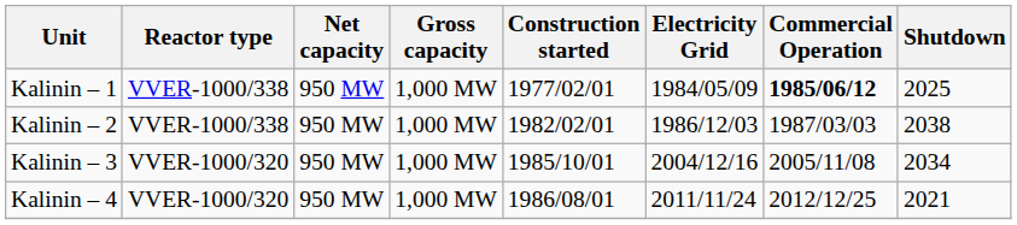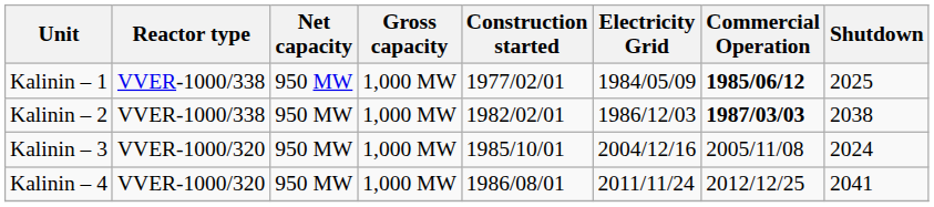 <table class="wikitable">
 <tr>
 <th>Unit</th>
 <th>Reactor type</th>
 <th>Net<br>capacity</th>
 <th>Gross<br>capacity</th>
 <th>Construction<br>started</th>
 <th>Electricity<br>Grid</th>
 <th>Commercial<br>Operation</th>
 <th>Shutdown</th>
 </tr>
 <tr>
 <td>Kalinin – 1</td>
 <td><a href='#'>VVER</a>-1000/338</td>
 <td align="center">950 <a href='#'>MW</a></td>
 <td align="center">1,000 MW</td>
 <td align="left">1977/02/01</td>
 <td align="left">1984/05/09</td>
 <td align="left"><strong>1985/06/12</strong></td>
 <td align="left">2025</td>
 </tr>
 <tr>
 <td>Kalinin – 2</td>
 <td>VVER-1000/338</td>
 <td align="center">950 MW</td>
 <td align="center">1,000 MW</td>
 <td align="left">1982/02/01</td>
 <td align="left">1986/12/03</td>
-<td align="left">1987/03/03</td>
+<td align="left"><strong>1987/03/03</strong></td>
 <td align="left">2038</td>
 </tr>
 <tr>
 <td>Kalinin – 3</td>
 <td>VVER-1000/320</td>
 <td align="center">950 MW</td>
 <td align="center">1,000 MW</td>
 <td align="left">1985/10/01</td>
 <td align="left">2004/12/16</td>
 <td align="left">2005/11/08</td>
-<td align="left">2034</td>
+<td align="left">2024</td>
 </tr>
 <tr>
 <td>Kalinin – 4</td>
 <td>VVER-1000/320</td>
 <td align="center">950 MW</td>
 <td align="center">1,000 MW</td>
 <td align="left">1986/08/01</td>
 <td align="left">2011/11/24</td>
 <td align="left">2012/12/25</td>
-<td align="left">2021</td>
+<td align="left">2041</td>
 </tr>
 <tr>
 </tr>
 </table>
